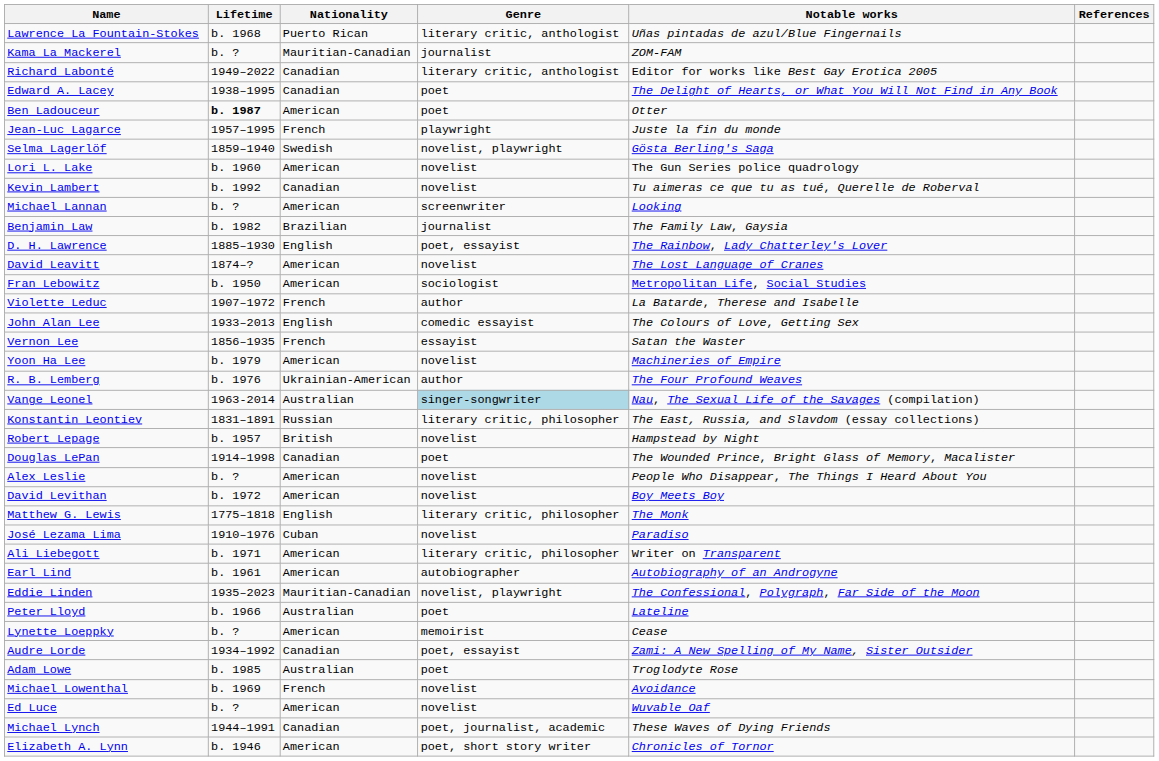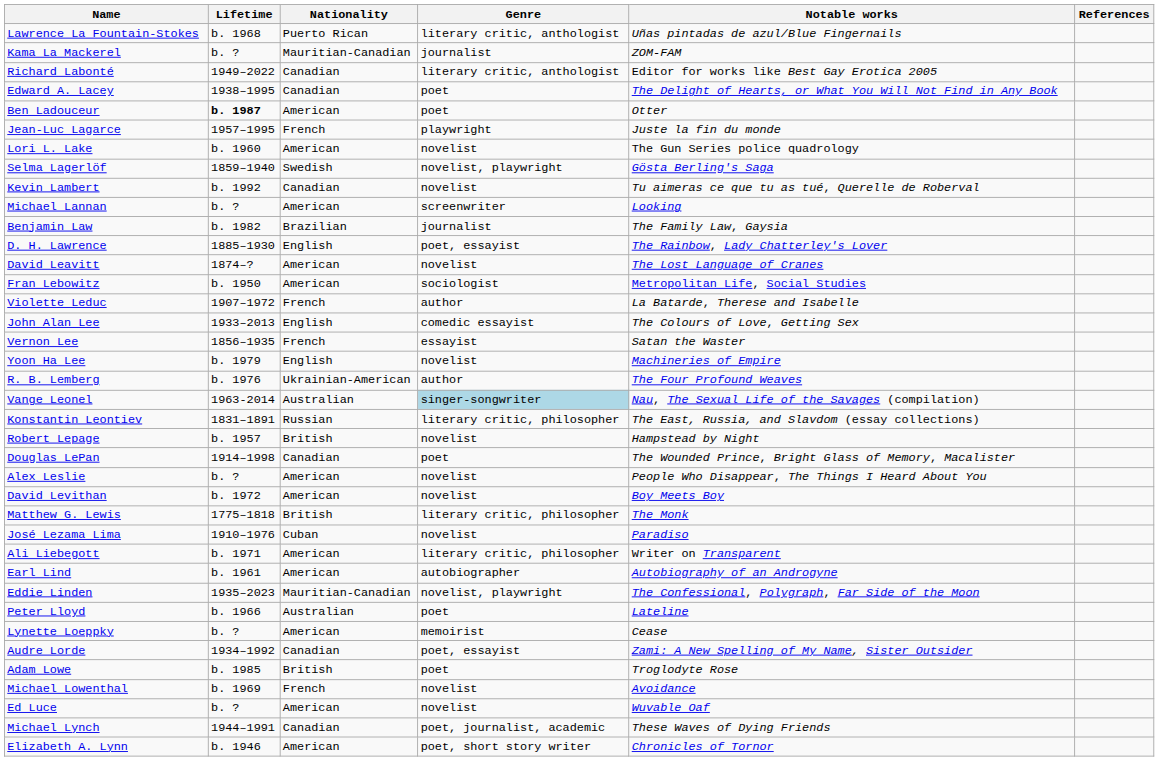 <table class="wikitable" style="width:100%;">
 <tr>
 <th>Name</th>
 <th>Lifetime</th>
 <th>Nationality</th>
 <th>Genre</th>
 <th>Notable works</th>
 <th>References</th>
 </tr>
 <tr>
 <td><a href='#'>Lawrence La Fountain-Stokes</a></td>
 <td>b. 1968</td>
 <td>Puerto Rican</td>
 <td>literary critic, anthologist</td>
 <td><em>Uñas pintadas de azul/Blue Fingernails</em></td>
 <td></td>
 </tr>
 <tr>
 <td><a href='#'>Kama La Mackerel</a></td>
 <td>b. ?</td>
 <td>Mauritian-Canadian</td>
 <td>journalist</td>
 <td><em>ZOM-FAM</em></td>
 <td></td>
 </tr>
 <tr>
 <td><a href='#'>Richard Labonté</a></td>
 <td>1949–2022</td>
 <td>Canadian</td>
 <td>literary critic, anthologist</td>
 <td>Editor for works like <em>Best Gay Erotica 2005</em></td>
 <td></td>
 </tr>
 <tr>
 <td><a href='#'>Edward A. Lacey</a></td>
 <td>1938–1995</td>
 <td>Canadian</td>
 <td>poet</td>
 <td><em><a href='#'>The Delight of Hearts, or What You Will Not Find in Any Book</a></em></td>
 <td></td>
 </tr>
 <tr>
 <td><a href='#'>Ben Ladouceur</a></td>
 <td><strong>b. 1987</strong></td>
 <td>American</td>
 <td>poet</td>
 <td><em>Otter</em></td>
 <td></td>
 </tr>
 <tr>
 <td><a href='#'>Jean-Luc Lagarce</a></td>
 <td>1957–1995</td>
 <td>French</td>
 <td>playwright</td>
 <td><em>Juste la fin du monde</em></td>
 <td></td>
 </tr>
 <tr>
+<td><a href='#'>Lori L. Lake</a></td>
+<td>b. 1960</td>
+<td>American</td>
+<td>novelist</td>
+<td>The Gun Series police quadrology</td>
+<td></td>
+</tr>
+<tr>
 <td><a href='#'>Selma Lagerlöf</a></td>
 <td>1859–1940</td>
 <td>Swedish</td>
 <td>novelist, playwright</td>
 <td><em><a href='#'>Gösta Berling's Saga</a></em></td>
-<td></td>
-</tr>
-<tr>
-<td><a href='#'>Lori L. Lake</a></td>
-<td>b. 1960</td>
-<td>American</td>
-<td>novelist</td>
-<td>The Gun Series police quadrology</td>
 <td></td>
 </tr>
 <tr>
 <td><a href='#'>Kevin Lambert</a></td>
 <td>b. 1992</td>
 <td>Canadian</td>
 <td>novelist</td>
 <td><em>Tu aimeras ce que tu as tué</em>, <em>Querelle de Roberval</em></td>
 <td></td>
 </tr>
 <tr>
 <td><a href='#'>Michael Lannan</a></td>
 <td>b. ?</td>
 <td>American</td>
 <td>screenwriter</td>
 <td><em><a href='#'>Looking</a></em></td>
 <td></td>
 </tr>
 <tr>
 <td><a href='#'>Benjamin Law</a></td>
 <td>b. 1982</td>
 <td>Brazilian</td>
 <td>journalist</td>
 <td><em>The Family Law</em>, <em>Gaysia</em></td>
 <td></td>
 </tr>
 <tr>
 <td><a href='#'>D. H. Lawrence</a></td>
 <td>1885–1930</td>
 <td>English</td>
 <td>poet, essayist</td>
 <td><em><a href='#'>The Rainbow</a></em>, <em><a href='#'>Lady Chatterley's Lover</a></em></td>
 <td></td>
 </tr>
 <tr>
 <td><a href='#'>David Leavitt</a></td>
 <td>1874–?</td>
 <td>American</td>
 <td>novelist</td>
 <td><em><a href='#'>The Lost Language of Cranes</a></em></td>
 <td></td>
 </tr>
 <tr>
 <td><a href='#'>Fran Lebowitz</a></td>
 <td>b. 1950</td>
 <td>American</td>
 <td>sociologist</td>
 <td><a href='#'>Metropolitan Life</a>, <a href='#'>Social Studies</a></td>
 <td></td>
 </tr>
 <tr>
 <td><a href='#'>Violette Leduc</a></td>
 <td>1907–1972</td>
 <td>French</td>
 <td>author</td>
 <td><em>La Batarde</em>, <em>Therese and Isabelle</em></td>
 <td></td>
 </tr>
 <tr>
 <td><a href='#'>John Alan Lee</a></td>
 <td>1933–2013</td>
 <td>English</td>
 <td>comedic essayist</td>
 <td><em>The Colours of Love</em>, <em>Getting Sex</em></td>
 <td></td>
 </tr>
 <tr>
 <td><a href='#'>Vernon Lee</a></td>
 <td>1856–1935</td>
 <td>French</td>
 <td>essayist</td>
 <td><em>Satan the Waster</em></td>
 <td></td>
 </tr>
 <tr>
 <td><a href='#'>Yoon Ha Lee</a></td>
 <td>b. 1979</td>
-<td>American</td>
+<td>English</td>
 <td>novelist</td>
 <td><em><a href='#'>Machineries of Empire</a></em></td>
 <td></td>
 </tr>
 <tr>
 <td><a href='#'>R. B. Lemberg</a></td>
 <td>b. 1976</td>
 <td>Ukrainian-American</td>
 <td>author</td>
 <td><em><a href='#'>The Four Profound Weaves</a></em></td>
 <td></td>
 </tr>
 <tr>
 <td><a href='#'>Vange Leonel</a></td>
 <td>1963-2014</td>
 <td>Australian</td>
 <td style="background: lightblue;">singer-songwriter</td>
 <td><a href='#'><em>Nau</em></a>, <em><a href='#'>The Sexual Life of the Savages</a></em> (compilation)</td>
 <td></td>
 </tr>
 <tr>
 <td><a href='#'>Konstantin Leontiev</a></td>
 <td>1831–1891</td>
 <td>Russian</td>
 <td>literary critic, philosopher</td>
 <td><em>The East, Russia, and Slavdom</em> (essay collections)</td>
 <td></td>
 </tr>
 <tr>
 <td><a href='#'>Robert Lepage</a></td>
 <td>b. 1957</td>
 <td>British</td>
 <td>novelist</td>
 <td><em>Hampstead by Night</em></td>
 <td></td>
 </tr>
 <tr>
 <td><a href='#'>Douglas LePan</a></td>
 <td>1914–1998</td>
 <td>Canadian</td>
 <td>poet</td>
 <td><em>The Wounded Prince</em>, <em>Bright Glass of Memory</em>, <em>Macalister</em></td>
 <td></td>
 </tr>
 <tr>
 <td><a href='#'>Alex Leslie</a></td>
 <td>b. ?</td>
 <td>American</td>
 <td>novelist</td>
 <td><em>People Who Disappear</em>, <em>The Things I Heard About You</em></td>
 <td></td>
 </tr>
 <tr>
 <td><a href='#'>David Levithan</a></td>
 <td>b. 1972</td>
 <td>American</td>
 <td>novelist</td>
 <td><em><a href='#'>Boy Meets Boy</a></em></td>
 <td></td>
 </tr>
 <tr>
 <td><a href='#'>Matthew G. Lewis</a></td>
 <td>1775–1818</td>
-<td>English</td>
+<td>British</td>
 <td>literary critic, philosopher</td>
 <td><em><a href='#'>The Monk</a></em></td>
 <td></td>
 </tr>
 <tr>
 <td><a href='#'>José Lezama Lima</a></td>
 <td>1910–1976</td>
 <td>Cuban</td>
 <td>novelist</td>
 <td><em><a href='#'>Paradiso</a></em></td>
 <td></td>
 </tr>
 <tr>
 <td><a href='#'>Ali Liebegott</a></td>
 <td>b. 1971</td>
 <td>American</td>
 <td>literary critic, philosopher</td>
 <td>Writer on <em><a href='#'>Transparent</a></em></td>
 <td></td>
 </tr>
 <tr>
 <td><a href='#'>Earl Lind</a></td>
 <td>b. 1961</td>
 <td>American</td>
 <td>autobiographer</td>
 <td><a href='#'><em>Autobiography of an Androgyne</em></a></td>
 <td></td>
 </tr>
 <tr>
 <td><a href='#'>Eddie Linden</a></td>
 <td>1935–2023</td>
 <td>Mauritian-Canadian</td>
 <td>novelist, playwright</td>
 <td><em><a href='#'>The Confessional</a></em>, <em><a href='#'>Polygraph</a></em>, <em><a href='#'>Far Side of the Moon</a></em></td>
 <td></td>
 </tr>
 <tr>
 <td><a href='#'>Peter Lloyd</a></td>
 <td>b. 1966</td>
 <td>Australian</td>
 <td>poet</td>
 <td><em><a href='#'>Lateline</a></em></td>
 <td></td>
 </tr>
 <tr>
 <td><a href='#'>Lynette Loeppky</a></td>
 <td>b. ?</td>
 <td>American</td>
 <td>memoirist</td>
 <td><em>Cease</em></td>
 <td></td>
 </tr>
 <tr>
 <td><a href='#'>Audre Lorde</a></td>
 <td>1934–1992</td>
 <td>Canadian</td>
 <td>poet, essayist</td>
 <td><em><a href='#'>Zami: A New Spelling of My Name</a>, <a href='#'>Sister Outsider</a></em></td>
 <td></td>
 </tr>
 <tr>
 <td><a href='#'>Adam Lowe</a></td>
 <td>b. 1985</td>
-<td>Australian</td>
+<td>British</td>
 <td>poet</td>
 <td><em>Troglodyte Rose</em></td>
 <td></td>
 </tr>
 <tr>
 <td><a href='#'>Michael Lowenthal</a></td>
 <td>b. 1969</td>
 <td>French</td>
 <td>novelist</td>
 <td><em><a href='#'>Avoidance</a></em></td>
 <td></td>
 </tr>
 <tr>
 <td><a href='#'>Ed Luce</a></td>
 <td>b. ?</td>
 <td>American</td>
 <td>novelist</td>
 <td><em><a href='#'>Wuvable Oaf</a></em></td>
 <td></td>
 </tr>
 <tr>
 <td><a href='#'>Michael Lynch</a></td>
 <td>1944–1991</td>
 <td>Canadian</td>
 <td>poet, journalist, academic</td>
 <td><em>These Waves of Dying Friends</em></td>
 <td></td>
 </tr>
 <tr>
 <td><a href='#'>Elizabeth A. Lynn</a></td>
 <td>b. 1946</td>
 <td>American</td>
 <td>poet, short story writer</td>
 <td><em><a href='#'>Chronicles of Tornor</a></em></td>
 <td></td>
 </tr>
 </table>
